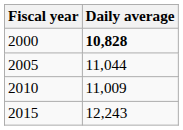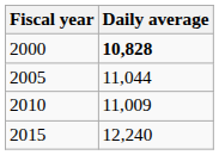 <table class="wikitable">
 <tr>
 <th>Fiscal year</th>
 <th>Daily average</th>
 </tr>
 <tr>
 <td>2000</td>
 <td><strong>10,828</strong></td>
 </tr>
 <tr>
 <td>2005</td>
 <td>11,044</td>
 </tr>
 <tr>
 <td>2010</td>
 <td>11,009</td>
 </tr>
 <tr>
 <td>2015</td>
-<td>12,243</td>
+<td>12,240</td>
 </tr>
 </table>
